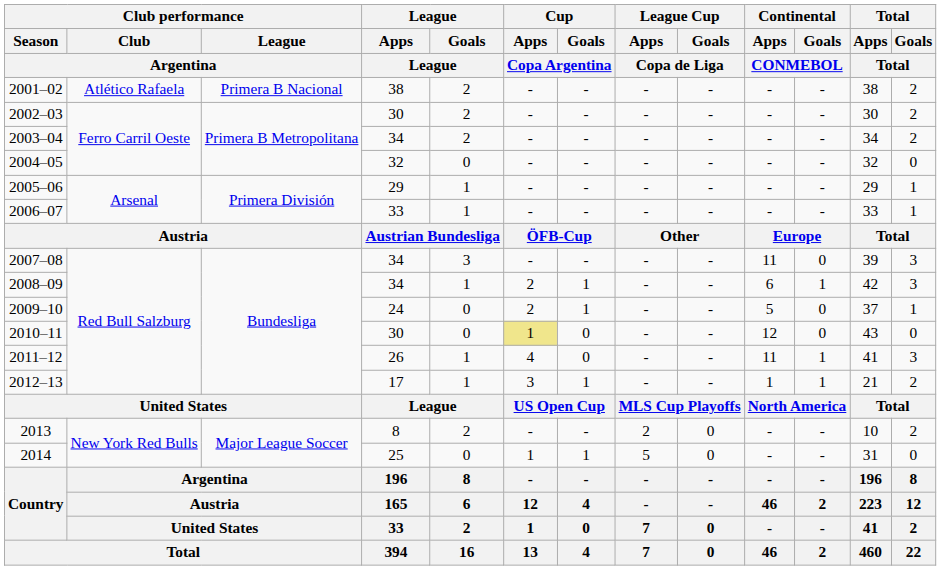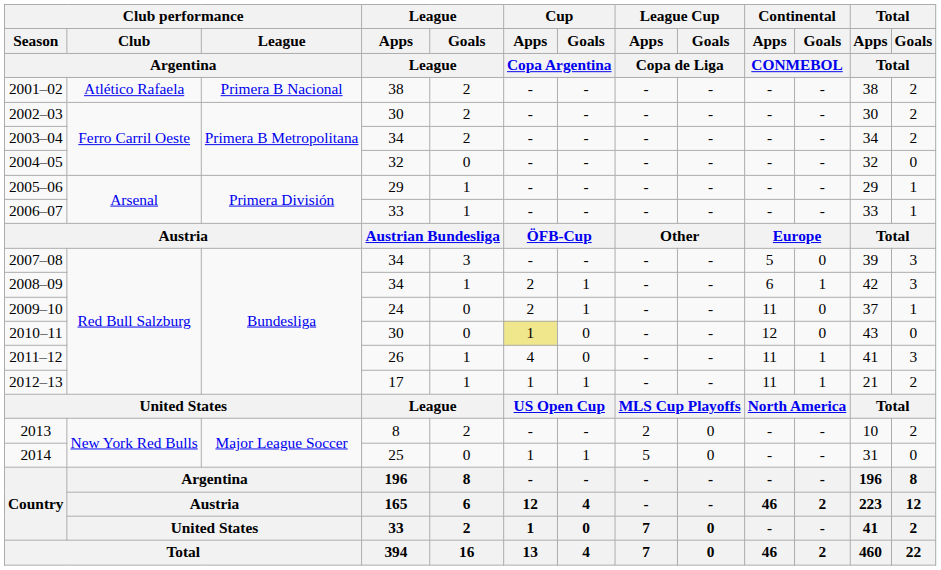 <table class="wikitable" style="text-align:center;">
 <tr>
 <th colspan=3>Club performance</th>
 <th colspan=2>League</th>
 <th colspan=2>Cup</th>
 <th colspan=2>League Cup</th>
 <th colspan=2>Continental</th>
 <th colspan=2>Total</th>
 </tr>
 <tr>
 <th>Season</th>
 <th>Club</th>
 <th>League</th>
 <th>Apps</th>
 <th>Goals</th>
 <th>Apps</th>
 <th>Goals</th>
 <th>Apps</th>
 <th>Goals</th>
 <th>Apps</th>
 <th>Goals</th>
 <th>Apps</th>
 <th>Goals</th>
 </tr>
 <tr>
 <th colspan=3>Argentina</th>
 <th colspan=2>League</th>
 <th colspan=2><a href='#'>Copa Argentina</a></th>
 <th colspan=2>Copa de Liga</th>
 <th colspan=2><a href='#'>CONMEBOL</a></th>
 <th colspan=2>Total</th>
 </tr>
 <tr>
 <td>2001–02</td>
 <td rowspan="1"><a href='#'>Atlético Rafaela</a></td>
 <td rowspan="1"><a href='#'>Primera B Nacional</a></td>
 <td>38</td>
 <td>2</td>
 <td>-</td>
 <td>-</td>
 <td>-</td>
 <td>-</td>
 <td>-</td>
 <td>-</td>
 <td>38</td>
 <td>2</td>
 </tr>
 <tr>
 <td>2002–03</td>
 <td rowspan="3"><a href='#'>Ferro Carril Oeste</a></td>
 <td rowspan="3"><a href='#'>Primera B Metropolitana</a></td>
 <td>30</td>
 <td>2</td>
 <td>-</td>
 <td>-</td>
 <td>-</td>
 <td>-</td>
 <td>-</td>
 <td>-</td>
 <td>30</td>
 <td>2</td>
 </tr>
 <tr>
 <td>2003–04</td>
 <td>34</td>
 <td>2</td>
 <td>-</td>
 <td>-</td>
 <td>-</td>
 <td>-</td>
 <td>-</td>
 <td>-</td>
 <td>34</td>
 <td>2</td>
 </tr>
 <tr>
 <td>2004–05</td>
 <td>32</td>
 <td>0</td>
 <td>-</td>
 <td>-</td>
 <td>-</td>
 <td>-</td>
 <td>-</td>
 <td>-</td>
 <td>32</td>
 <td>0</td>
 </tr>
 <tr>
 <td>2005–06</td>
 <td rowspan="2"><a href='#'>Arsenal</a></td>
 <td rowspan="2"><a href='#'>Primera División</a></td>
 <td>29</td>
 <td>1</td>
 <td>-</td>
 <td>-</td>
 <td>-</td>
 <td>-</td>
 <td>-</td>
 <td>-</td>
 <td>29</td>
 <td>1</td>
 </tr>
 <tr>
 <td>2006–07</td>
 <td>33</td>
 <td>1</td>
 <td>-</td>
 <td>-</td>
 <td>-</td>
 <td>-</td>
 <td>-</td>
 <td>-</td>
 <td>33</td>
 <td>1</td>
 </tr>
 <tr>
 <th colspan=3>Austria</th>
 <th colspan=2><a href='#'>Austrian Bundesliga</a></th>
 <th colspan=2><a href='#'>ÖFB-Cup</a></th>
 <th colspan=2>Other</th>
 <th colspan=2><a href='#'>Europe</a></th>
 <th colspan=2>Total</th>
 </tr>
 <tr>
 <td>2007–08</td>
 <td rowspan="6"><a href='#'>Red Bull Salzburg</a></td>
 <td rowspan="6"><a href='#'>Bundesliga</a></td>
 <td>34</td>
 <td>3</td>
 <td>-</td>
 <td>-</td>
 <td>-</td>
 <td>-</td>
-<td>11</td>
+<td>5</td>
 <td>0</td>
 <td>39</td>
 <td>3</td>
 </tr>
 <tr>
 <td>2008–09</td>
 <td>34</td>
 <td>1</td>
 <td>2</td>
 <td>1</td>
 <td>-</td>
 <td>-</td>
 <td>6</td>
 <td>1</td>
 <td>42</td>
 <td>3</td>
 </tr>
 <tr>
 <td>2009–10</td>
 <td>24</td>
 <td>0</td>
 <td>2</td>
 <td>1</td>
 <td>-</td>
 <td>-</td>
-<td>5</td>
+<td>11</td>
 <td>0</td>
 <td>37</td>
 <td>1</td>
 </tr>
 <tr>
 <td>2010–11</td>
 <td>30</td>
 <td>0</td>
 <td style="background: khaki;">1</td>
 <td>0</td>
 <td>-</td>
 <td>-</td>
 <td>12</td>
 <td>0</td>
 <td>43</td>
 <td>0</td>
 </tr>
 <tr>
 <td>2011–12</td>
 <td>26</td>
 <td>1</td>
 <td>4</td>
 <td>0</td>
 <td>-</td>
 <td>-</td>
 <td>11</td>
 <td>1</td>
 <td>41</td>
 <td>3</td>
 </tr>
 <tr>
 <td>2012–13</td>
 <td>17</td>
 <td>1</td>
-<td>3</td>
+<td>1</td>
 <td>1</td>
 <td>-</td>
 <td>-</td>
-<td>1</td>
+<td>11</td>
 <td>1</td>
 <td>21</td>
 <td>2</td>
 </tr>
 <tr>
 <th colspan=3>United States</th>
 <th colspan=2>League</th>
 <th colspan=2><a href='#'>US Open Cup</a></th>
 <th colspan=2><a href='#'>MLS Cup Playoffs</a></th>
 <th colspan=2><a href='#'>North America</a></th>
 <th colspan=2>Total</th>
 </tr>
 <tr>
 <td>2013</td>
 <td rowspan="2"><a href='#'>New York Red Bulls</a></td>
 <td rowspan="2"><a href='#'>Major League Soccer</a></td>
 <td>8</td>
 <td>2</td>
 <td>-</td>
 <td>-</td>
 <td>2</td>
 <td>0</td>
 <td>-</td>
 <td>-</td>
 <td>10</td>
 <td>2</td>
 </tr>
 <tr>
 <td>2014</td>
 <td>25</td>
 <td>0</td>
 <td>1</td>
 <td>1</td>
 <td>5</td>
 <td>0</td>
 <td>-</td>
 <td>-</td>
 <td>31</td>
 <td>0</td>
 </tr>
 <tr>
 <th rowspan=3>Country</th>
 <th colspan=2>Argentina</th>
 <th>196</th>
 <th>8</th>
 <th>-</th>
 <th>-</th>
 <th>-</th>
 <th>-</th>
 <th>-</th>
 <th>-</th>
 <th>196</th>
 <th>8</th>
 </tr>
 <tr>
 <th colspan=2>Austria</th>
 <th>165</th>
 <th>6</th>
 <th>12</th>
 <th>4</th>
 <th>-</th>
 <th>-</th>
 <th>46</th>
 <th>2</th>
 <th>223</th>
 <th>12</th>
 </tr>
 <tr>
 <th colspan=2>United States</th>
 <th>33</th>
 <th>2</th>
 <th>1</th>
 <th>0</th>
 <th>7</th>
 <th>0</th>
 <th>-</th>
 <th>-</th>
 <th>41</th>
 <th>2</th>
 </tr>
 <tr>
 <th colspan=3>Total</th>
 <th>394</th>
 <th>16</th>
 <th>13</th>
 <th>4</th>
 <th>7</th>
 <th>0</th>
 <th>46</th>
 <th>2</th>
 <th>460</th>
 <th>22</th>
 </tr>
 </table>
